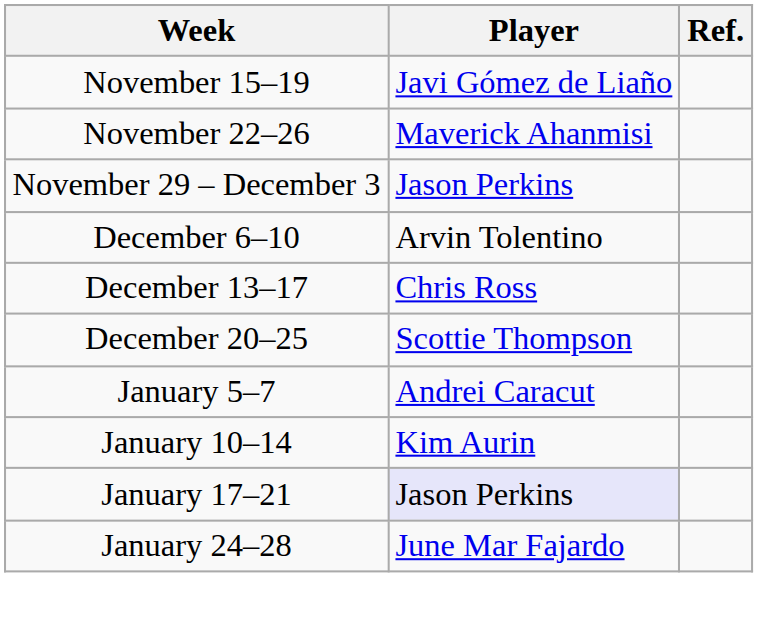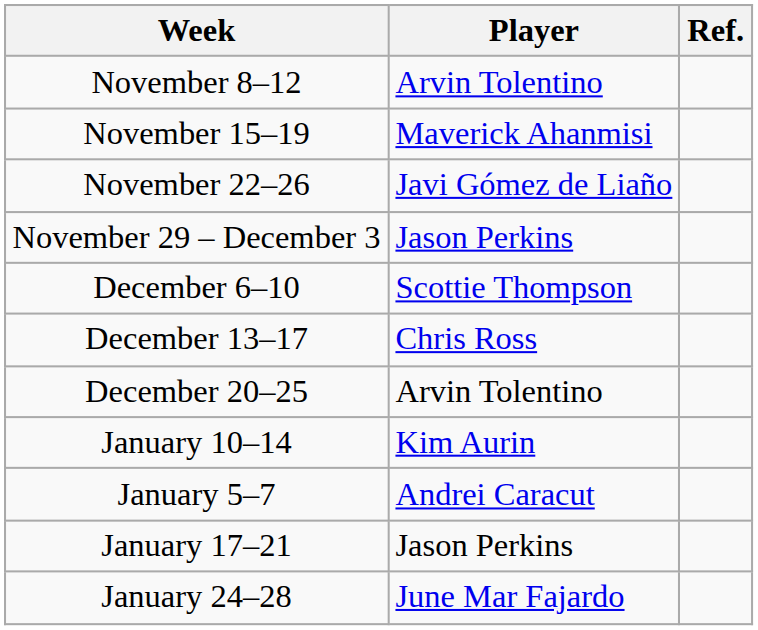 <table class="wikitable">
 <tr>
 <th>Week</th>
 <th>Player</th>
 <th>Ref.</th>
 </tr>
 <tr>
+<td align=center>November 8–12</td>
+<td><a href='#'>Arvin Tolentino</a> </td>
+<td align=center></td>
+</tr>
+<tr>
 <td align=center>November 15–19</td>
-<td><a href='#'>Javi Gómez de Liaño</a> </td>
+<td><a href='#'>Maverick Ahanmisi</a> </td>
 <td align=center></td>
 </tr>
 <tr>
 <td align=center>November 22–26</td>
-<td><a href='#'>Maverick Ahanmisi</a> </td>
+<td><a href='#'>Javi Gómez de Liaño</a> </td>
 <td align=center></td>
 </tr>
 <tr>
 <td align=center>November 29 – December 3</td>
 <td><a href='#'>Jason Perkins</a> </td>
 <td align=center></td>
 </tr>
 <tr>
 <td align=center>December 6–10</td>
-<td>Arvin Tolentino </td>
+<td><a href='#'>Scottie Thompson</a> </td>
 <td align=center></td>
 </tr>
 <tr>
 <td align=center>December 13–17</td>
 <td><a href='#'>Chris Ross</a> </td>
 <td align=center></td>
 </tr>
 <tr>
 <td align=center>December 20–25</td>
-<td><a href='#'>Scottie Thompson</a> </td>
+<td>Arvin Tolentino </td>
+<td align=center></td>
+</tr>
+<tr>
+<td align=center>January 10–14</td>
+<td><a href='#'>Kim Aurin</a> </td>
 <td align=center></td>
 </tr>
 <tr>
 <td align=center>January 5–7</td>
 <td><a href='#'>Andrei Caracut</a> </td>
 <td align=center></td>
 </tr>
 <tr>
-<td align=center>January 10–14</td>
-<td><a href='#'>Kim Aurin</a> </td>
-<td align=center></td>
-</tr>
-<tr>
 <td align=center>January 17–21</td>
-<td style="background: lavender;">Jason Perkins </td>
+<td>Jason Perkins </td>
 <td align=center></td>
 </tr>
 <tr>
 <td align=center>January 24–28</td>
 <td><a href='#'>June Mar Fajardo</a> </td>
 <td align=center></td>
 </tr>
 </table>
